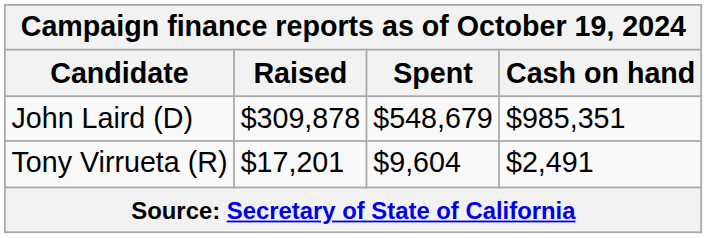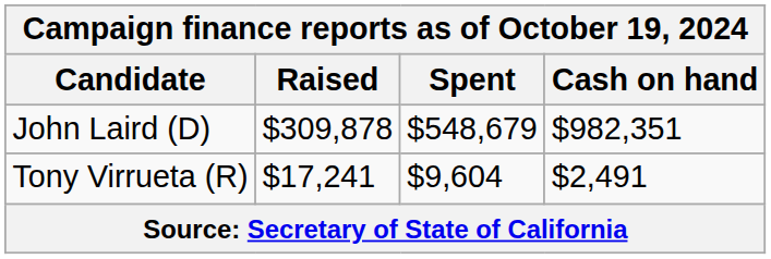 <table class="wikitable sortable">
 <tr>
 <th colspan=4>Campaign finance reports as of October 19, 2024</th>
 </tr>
 <tr style="text-align:center;">
 <th>Candidate</th>
 <th>Raised</th>
 <th>Spent</th>
 <th>Cash on hand</th>
 </tr>
 <tr>
 <td>John Laird (D)</td>
 <td>$309,878</td>
 <td>$548,679</td>
-<td>$985,351</td>
+<td>$982,351</td>
 </tr>
 <tr>
 <td>Tony Virrueta (R)</td>
-<td>$17,201</td>
+<td>$17,241</td>
 <td>$9,604</td>
 <td>$2,491</td>
 </tr>
 <tr>
 <th colspan="4"><small>Source: <a href='#'>Secretary of State of California</a></small></th>
 </tr>
 </table>
